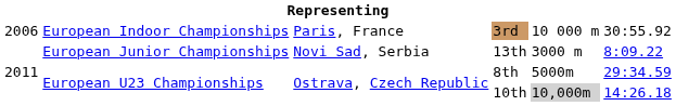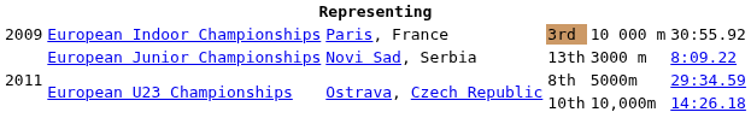 <table>
 <tr>
 <th colspan="6">Representing </th>
 </tr>
 <tr>
-<td>2006</td>
+<td>2009</td>
 <td><a href='#'>European Indoor Championships</a></td>
 <td><a href='#'>Paris</a>, France</td>
 <td bgcolor="cc9966">3rd</td>
 <td>10 000 m</td>
 <td>30:55.92</td>
 </tr>
 <tr>
 <td rowspan=3>2011</td>
 <td><a href='#'>European Junior Championships</a></td>
 <td><a href='#'>Novi Sad</a>, Serbia</td>
 <td>13th</td>
 <td>3000 m</td>
 <td><a href='#'>8:09.22</a></td>
 </tr>
 <tr>
 <td rowspan=2><a href='#'>European U23 Championships</a></td>
 <td rowspan=2><a href='#'>Ostrava</a>, <a href='#'>Czech Republic</a></td>
 <td>8th</td>
 <td>5000m</td>
 <td><a href='#'>29:34.59</a></td>
 </tr>
 <tr>
 <td>10th</td>
-<td style="background: lightgrey;">10,000m</td>
+<td>10,000m</td>
 <td><a href='#'>14:26.18</a></td>
 </tr>
 </table>
